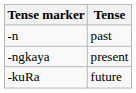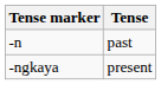 <table class="wikitable" border="1">
 <tr>
 <th>Tense marker</th>
 <th>Tense</th>
 </tr>
 <tr>
 <td>-n</td>
 <td>past</td>
 </tr>
 <tr>
 <td>-ngkaya</td>
 <td>present</td>
 </tr>
-<tr>
-<td>-kuRa</td>
-<td>future</td>
-</tr>
 </table>
